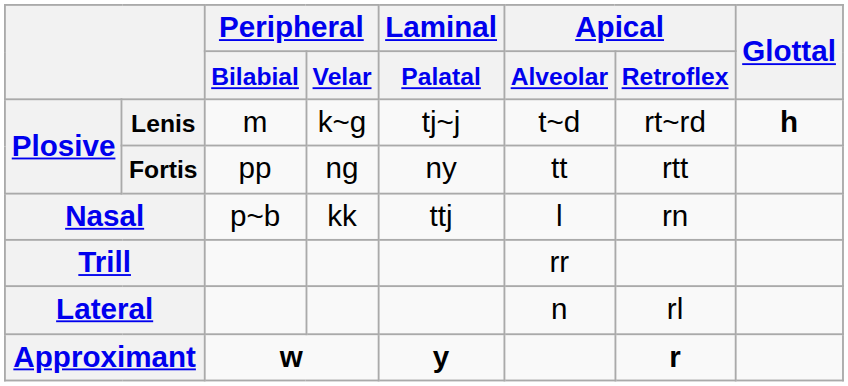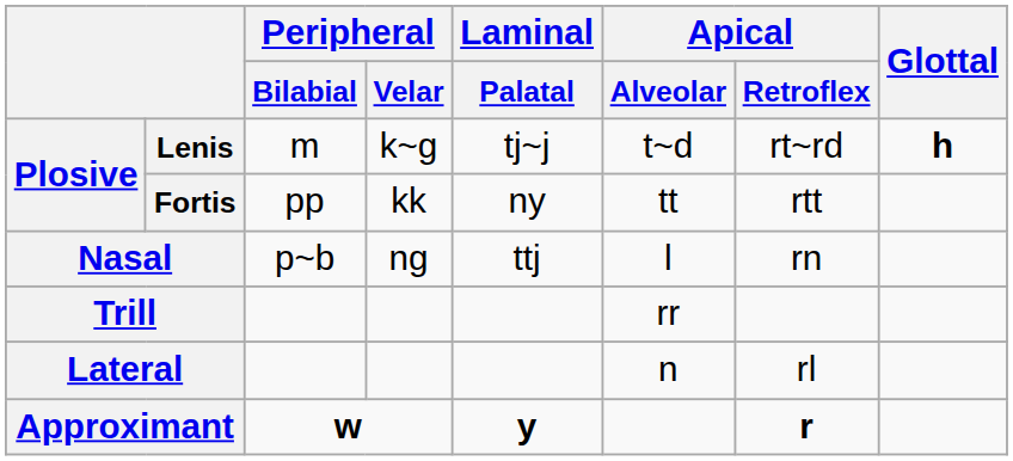 <table class="wikitable" style="text-align:center;">
 <tr>
 <th rowspan=2 colspan=2></th>
 <th colspan=2><a href='#'>Peripheral</a></th>
 <th><a href='#'>Laminal</a></th>
 <th colspan=2><a href='#'>Apical</a></th>
 <th rowspan=2><a href='#'>Glottal</a></th>
 </tr>
 <tr>
 <th><a href='#'><small>Bilabial</small></a></th>
 <th><a href='#'><small>Velar</small></a></th>
 <th><a href='#'><small>Palatal</small></a></th>
 <th><a href='#'><small>Alveolar</small></a></th>
 <th><a href='#'><small>Retroflex</small></a></th>
 </tr>
 <tr>
 <th rowspan=2><a href='#'>Plosive</a></th>
 <th><small>Lenis</small></th>
 <td>m </td>
 <td>k~g </td>
 <td>tj~j </td>
 <td>t~d </td>
 <td>rt~rd </td>
 <td><strong>h </strong></td>
 </tr>
 <tr>
 <th><small>Fortis</small></th>
 <td>pp </td>
-<td>ng </td>
+<td>kk </td>
 <td>ny </td>
 <td>tt </td>
 <td>rtt </td>
 <td></td>
 </tr>
 <tr>
 <th colspan=2><a href='#'>Nasal</a></th>
 <td>p~b </td>
-<td>kk </td>
+<td>ng </td>
 <td>ttj </td>
 <td>l </td>
 <td>rn </td>
 <td></td>
 </tr>
 <tr>
 <th colspan=2><a href='#'>Trill</a></th>
 <td></td>
 <td></td>
 <td></td>
 <td>rr </td>
 <td></td>
 <td></td>
 </tr>
 <tr>
 <th colspan=2><a href='#'>Lateral</a></th>
 <td></td>
 <td></td>
 <td></td>
 <td>n </td>
 <td>rl </td>
 <td></td>
 </tr>
 <tr>
 <th colspan=2><a href='#'>Approximant</a></th>
 <td colspan=2><strong>w</strong> </td>
 <td><strong>y</strong> </td>
 <td></td>
 <td><strong>r</strong> </td>
 <td></td>
 </tr>
 </table>
